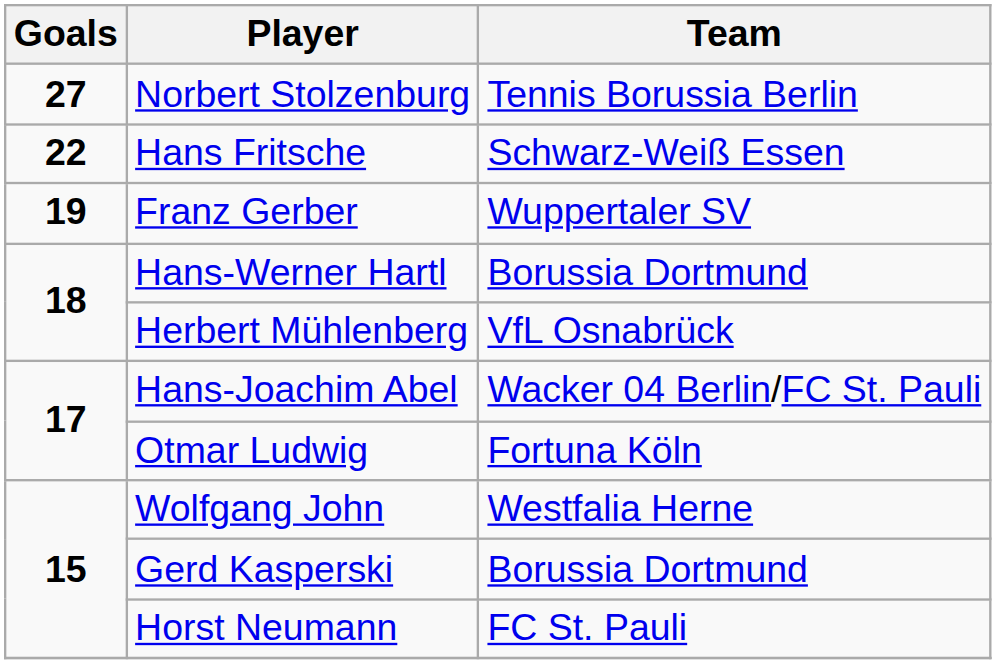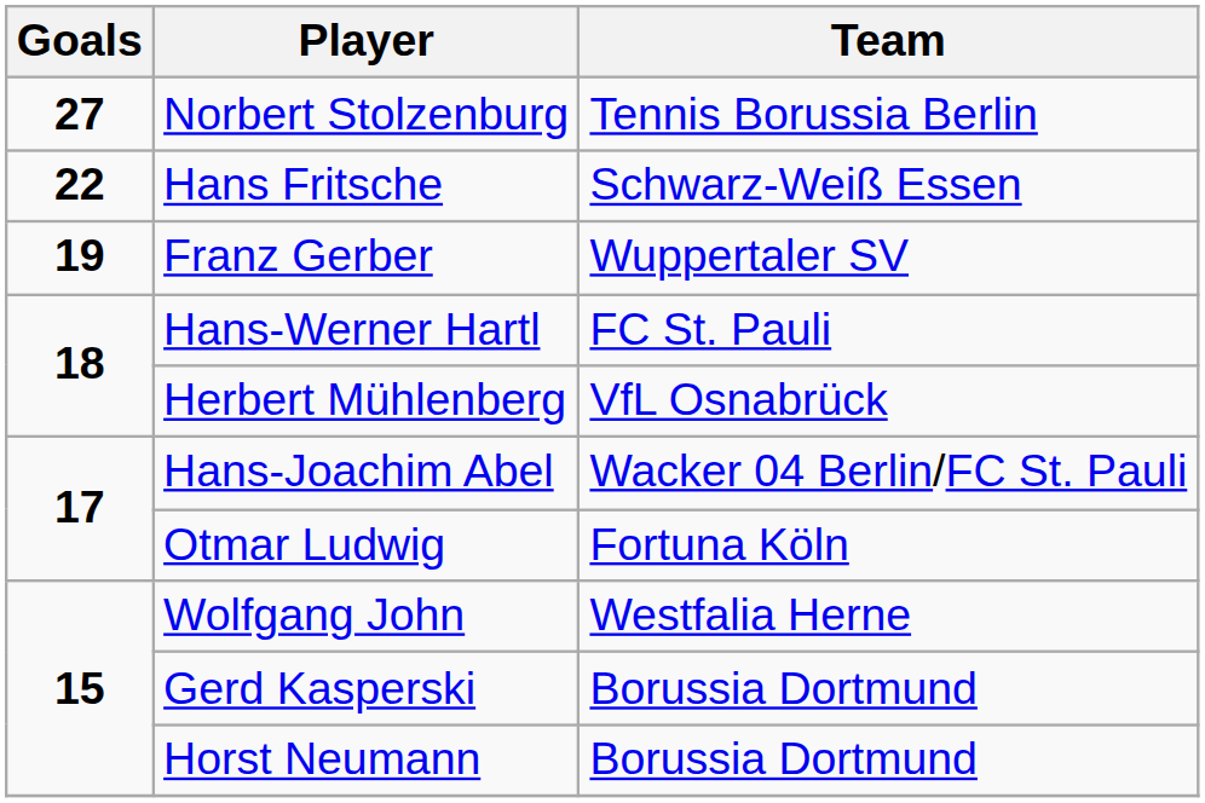 <table class="wikitable">
 <tr>
 <th>Goals</th>
 <th>Player</th>
 <th>Team</th>
 </tr>
 <tr>
 <td rowspan="1" align=center><strong>27</strong></td>
 <td> <a href='#'>Norbert Stolzenburg</a></td>
 <td><a href='#'>Tennis Borussia Berlin</a></td>
 </tr>
 <tr>
 <td rowspan="1" align=center><strong>22</strong></td>
 <td> <a href='#'>Hans Fritsche</a></td>
 <td><a href='#'>Schwarz-Weiß Essen</a></td>
 </tr>
 <tr>
 <td rowspan="1" align=center><strong>19</strong></td>
 <td> <a href='#'>Franz Gerber</a></td>
 <td><a href='#'>Wuppertaler SV</a></td>
 </tr>
 <tr>
 <td rowspan="2" align=center><strong>18</strong></td>
 <td> <a href='#'>Hans-Werner Hartl</a></td>
-<td><a href='#'>Borussia Dortmund</a></td>
+<td><a href='#'>FC St. Pauli</a></td>
 </tr>
 <tr>
 <td> <a href='#'>Herbert Mühlenberg</a></td>
 <td><a href='#'>VfL Osnabrück</a></td>
 </tr>
 <tr>
 <td rowspan="2" align=center><strong>17</strong></td>
 <td> <a href='#'>Hans-Joachim Abel</a></td>
 <td><a href='#'>Wacker 04 Berlin</a>/<a href='#'>FC St. Pauli</a></td>
 </tr>
 <tr>
 <td> <a href='#'>Otmar Ludwig</a></td>
 <td><a href='#'>Fortuna Köln</a></td>
 </tr>
 <tr>
 <td rowspan="3" align=center><strong>15</strong></td>
 <td> <a href='#'>Wolfgang John</a></td>
 <td><a href='#'>Westfalia Herne</a></td>
 </tr>
 <tr>
 <td> <a href='#'>Gerd Kasperski</a></td>
 <td><a href='#'>Borussia Dortmund</a></td>
 </tr>
 <tr>
 <td> <a href='#'>Horst Neumann</a></td>
-<td><a href='#'>FC St. Pauli</a></td>
+<td><a href='#'>Borussia Dortmund</a></td>
 </tr>
 <tr>
 </tr>
 </table>
